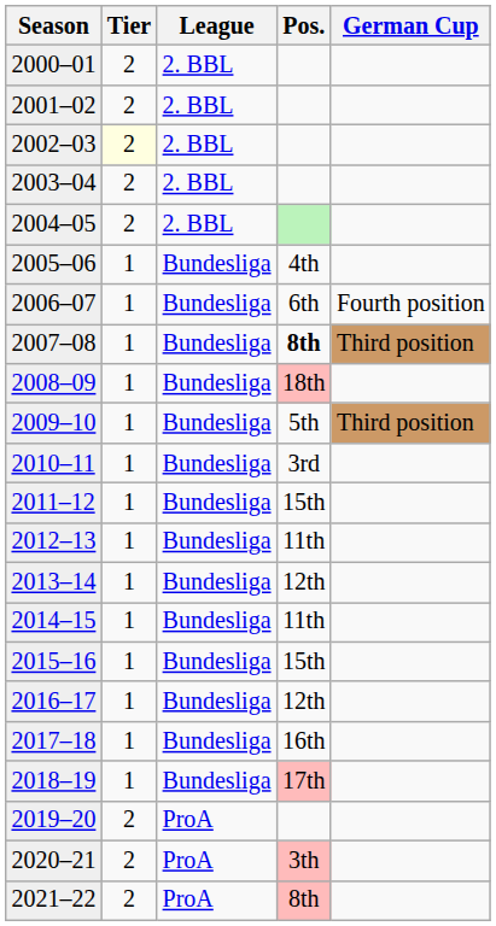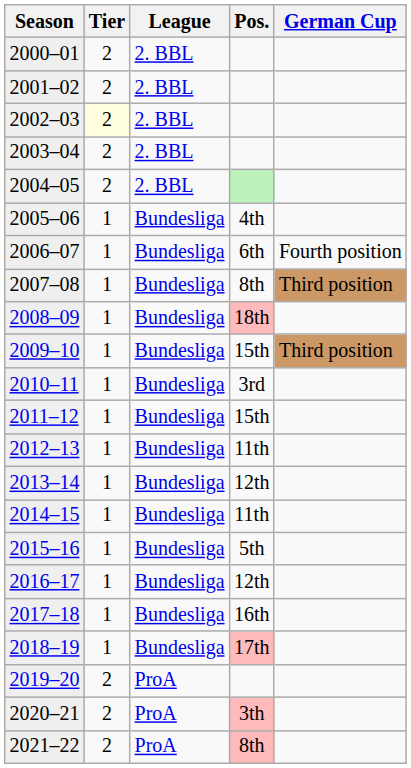 <table class="wikitable" style="font-size:85%">
 <tr>
 <th>Season</th>
 <th>Tier</th>
 <th>League</th>
 <th>Pos.</th>
 <th><a href='#'>German Cup</a></th>
 </tr>
 <tr>
 <td style="background:#efefef;">2000–01</td>
 <td align="center">2</td>
 <td><a href='#'>2. BBL</a></td>
 <td align="center"></td>
 <td></td>
 </tr>
 <tr>
 <td style="background:#efefef;">2001–02</td>
 <td align="center">2</td>
 <td><a href='#'>2. BBL</a></td>
 <td align="center"></td>
 <td></td>
 </tr>
 <tr>
 <td style="background:#efefef;">2002–03</td>
 <td align="center" style="background: lightyellow;">2</td>
 <td><a href='#'>2. BBL</a></td>
 <td align="center"></td>
 <td></td>
 </tr>
 <tr>
 <td style="background:#efefef;">2003–04</td>
 <td align="center">2</td>
 <td><a href='#'>2. BBL</a></td>
 <td align="center"></td>
 <td></td>
 </tr>
 <tr>
 <td style="background:#efefef;">2004–05</td>
 <td align="center">2</td>
 <td><a href='#'>2. BBL</a></td>
 <td style="background:#BBF3BB" align="center"></td>
 <td></td>
 </tr>
 <tr>
 <td style="background:#efefef;">2005–06</td>
 <td align="center">1</td>
 <td><a href='#'>Bundesliga</a></td>
 <td align="center">4th</td>
 <td></td>
 </tr>
 <tr>
 <td style="background:#efefef;">2006–07</td>
 <td align="center">1</td>
 <td><a href='#'>Bundesliga</a></td>
 <td align="center">6th</td>
 <td>Fourth position</td>
 </tr>
 <tr>
 <td style="background:#efefef;">2007–08</td>
 <td align="center">1</td>
 <td><a href='#'>Bundesliga</a></td>
-<td align="center"><strong>8th</strong></td>
+<td align="center">8th</td>
 <td style="background:#CC9966">Third position</td>
 </tr>
 <tr>
 <td style="background:#efefef;"><a href='#'>2008–09</a></td>
 <td align="center">1</td>
 <td><a href='#'>Bundesliga</a></td>
 <td align="center" bgcolor=#FFBBBB>18th</td>
 <td></td>
 </tr>
 <tr>
 <td style="background:#efefef;"><a href='#'>2009–10</a></td>
 <td align="center">1</td>
 <td><a href='#'>Bundesliga</a></td>
-<td align="center">5th</td>
+<td align="center">15th</td>
 <td style="background:#CC9966">Third position</td>
 </tr>
 <tr>
 <td style="background:#efefef;"><a href='#'>2010–11</a></td>
 <td align="center">1</td>
 <td><a href='#'>Bundesliga</a></td>
 <td align="center">3rd</td>
 <td></td>
 </tr>
 <tr>
 <td style="background:#efefef;"><a href='#'>2011–12</a></td>
 <td align="center">1</td>
 <td><a href='#'>Bundesliga</a></td>
 <td align="center">15th</td>
 <td></td>
 </tr>
 <tr>
 <td style="background:#efefef;"><a href='#'>2012–13</a></td>
 <td align="center">1</td>
 <td><a href='#'>Bundesliga</a></td>
 <td align="center">11th</td>
 <td></td>
 </tr>
 <tr>
 <td style="background:#efefef;"><a href='#'>2013–14</a></td>
 <td align="center">1</td>
 <td><a href='#'>Bundesliga</a></td>
 <td align="center">12th</td>
 <td></td>
 </tr>
 <tr>
 <td style="background:#efefef;"><a href='#'>2014–15</a></td>
 <td align="center">1</td>
 <td><a href='#'>Bundesliga</a></td>
 <td align="center">11th</td>
 <td></td>
 </tr>
 <tr>
 <td style="background:#efefef;"><a href='#'>2015–16</a></td>
 <td align="center">1</td>
 <td><a href='#'>Bundesliga</a></td>
-<td align="center">15th</td>
+<td align="center">5th</td>
 <td></td>
 </tr>
 <tr>
 <td style="background:#efefef;"><a href='#'>2016–17</a></td>
 <td align="center">1</td>
 <td><a href='#'>Bundesliga</a></td>
 <td align="center">12th</td>
 <td></td>
 </tr>
 <tr>
 <td style="background:#efefef;"><a href='#'>2017–18</a></td>
 <td align="center">1</td>
 <td><a href='#'>Bundesliga</a></td>
 <td align="center">16th</td>
 <td></td>
 </tr>
 <tr>
 <td style="background:#efefef;"><a href='#'>2018–19</a></td>
 <td align="center">1</td>
 <td><a href='#'>Bundesliga</a></td>
 <td align="center" bgcolor=#FFBBBB>17th</td>
 <td></td>
 </tr>
 <tr>
 <td style="background:#efefef;"><a href='#'>2019–20</a></td>
 <td align="center">2</td>
 <td><a href='#'>ProA</a></td>
 <td></td>
 <td></td>
 </tr>
 <tr>
 <td style="background:#efefef;">2020–21</td>
 <td align="center">2</td>
 <td><a href='#'>ProA</a></td>
 <td align="center" bgcolor=#FFBBBB>3th</td>
 <td></td>
 </tr>
 <tr>
 <td style="background:#efefef;">2021–22</td>
 <td align="center">2</td>
 <td><a href='#'>ProA</a></td>
 <td align="center" bgcolor=#FFBBBB>8th</td>
 </tr>
 </table>
